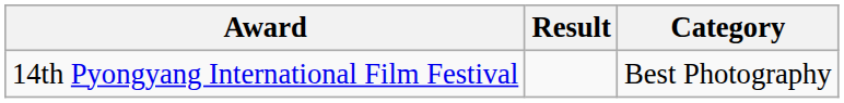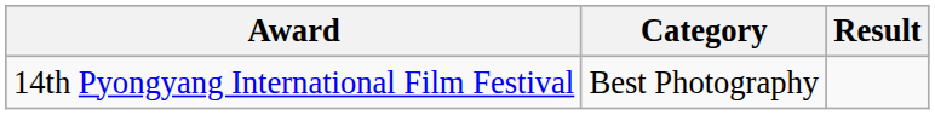 <table class="wikitable">
 <tr>
 <th>Award</th>
+<th>Category</th>
 <th>Result</th>
-<th>Category</th>
 </tr>
 <tr>
 <td rowspan=1>14th <a href='#'>Pyongyang International Film Festival</a></td>
+<td>Best Photography</td>
 <td></td>
-<td>Best Photography</td>
 </tr>
 </table>
